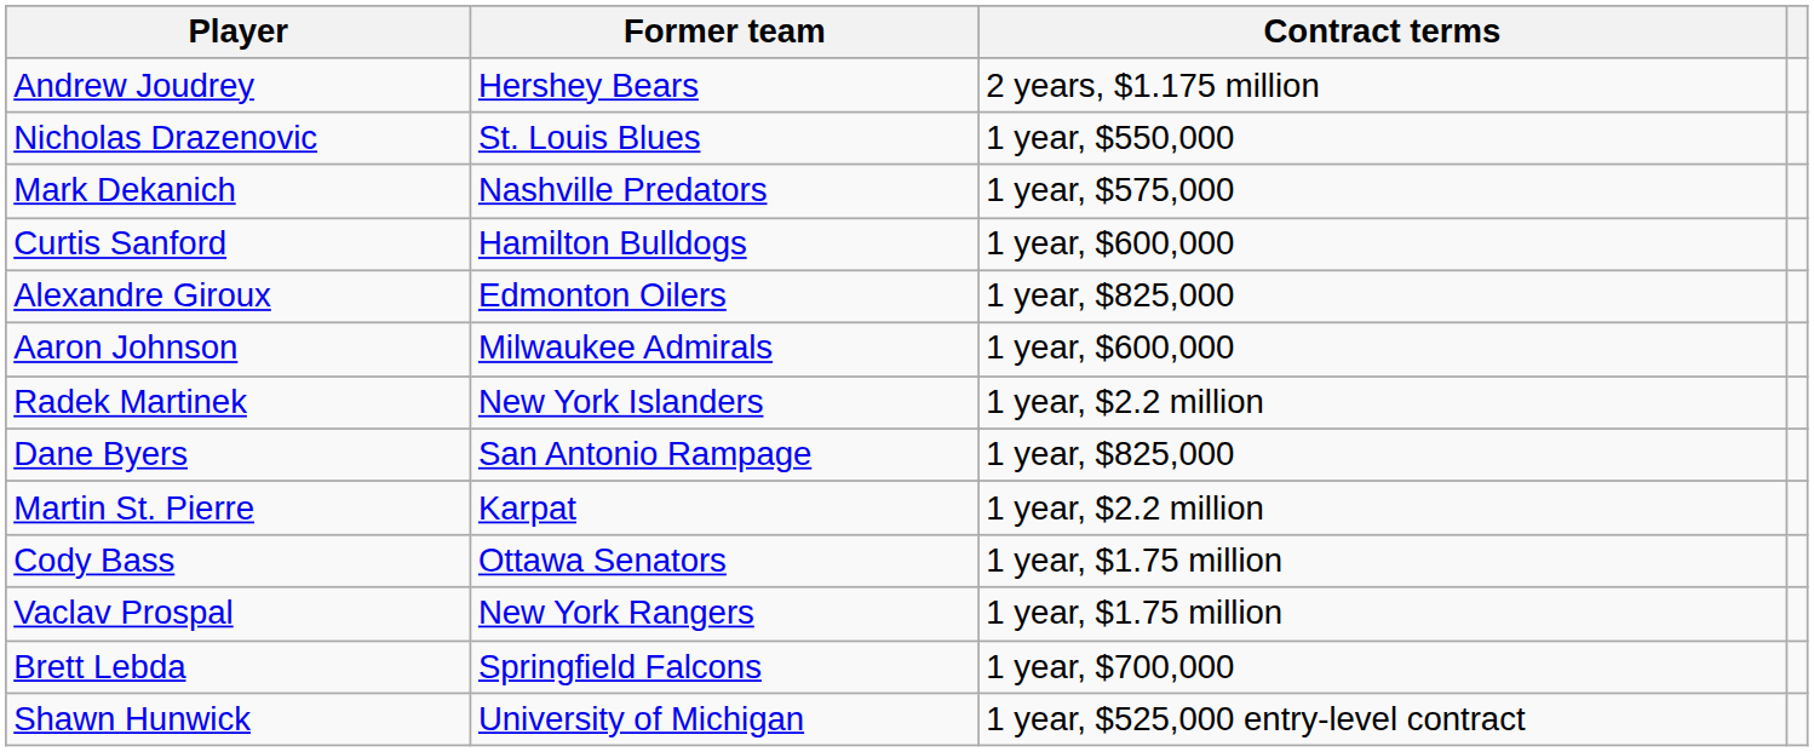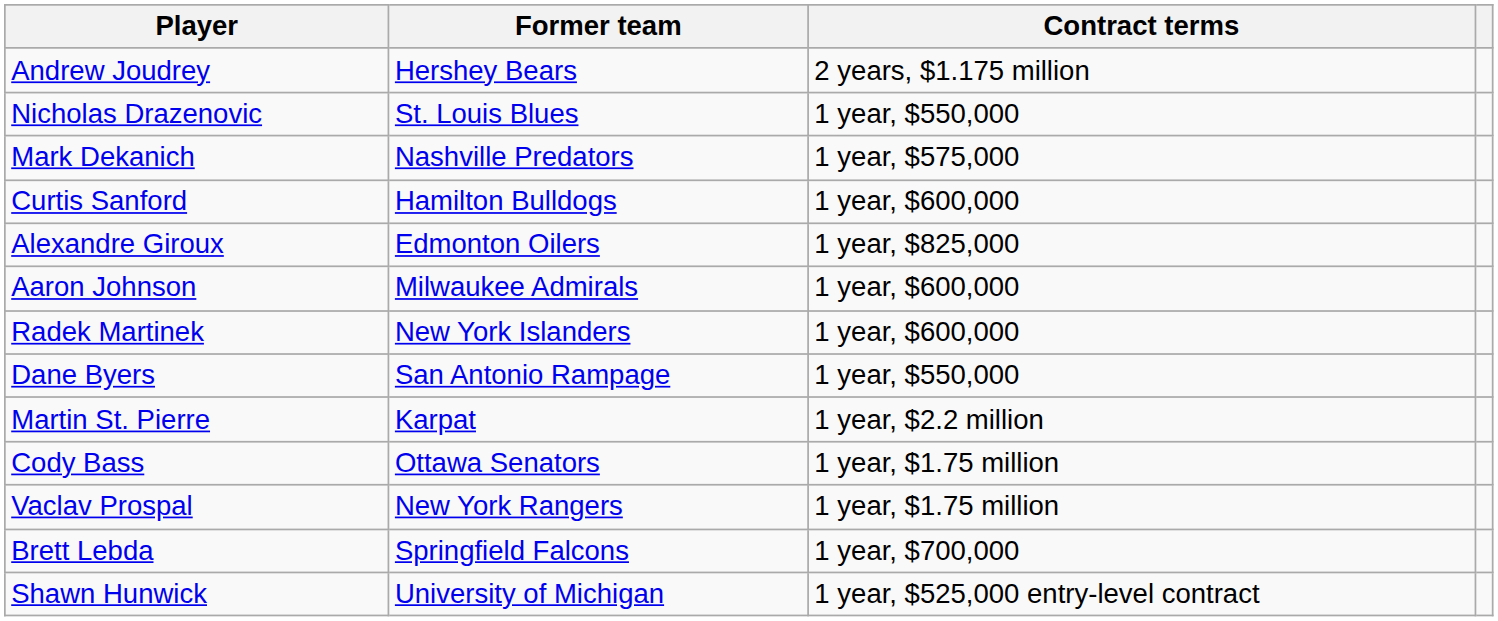 <table class="wikitable" style="width:98%;">
 <tr>
 <th>Player</th>
 <th>Former team</th>
 <th>Contract terms</th>
 <th></th>
 </tr>
 <tr>
 <td><a href='#'>Andrew Joudrey</a></td>
 <td><a href='#'>Hershey Bears</a></td>
 <td>2 years, $1.175 million</td>
 <td></td>
 </tr>
 <tr>
 <td><a href='#'>Nicholas Drazenovic</a></td>
 <td><a href='#'>St. Louis Blues</a></td>
 <td>1 year, $550,000</td>
 <td></td>
 </tr>
 <tr>
 <td><a href='#'>Mark Dekanich</a></td>
 <td><a href='#'>Nashville Predators</a></td>
 <td>1 year, $575,000</td>
 <td></td>
 </tr>
 <tr>
 <td><a href='#'>Curtis Sanford</a></td>
 <td><a href='#'>Hamilton Bulldogs</a></td>
 <td>1 year, $600,000</td>
 <td></td>
 </tr>
 <tr>
 <td><a href='#'>Alexandre Giroux</a></td>
 <td><a href='#'>Edmonton Oilers</a></td>
 <td>1 year, $825,000</td>
 <td></td>
 </tr>
 <tr>
 <td><a href='#'>Aaron Johnson</a></td>
 <td><a href='#'>Milwaukee Admirals</a></td>
 <td>1 year, $600,000</td>
 <td></td>
 </tr>
 <tr>
 <td><a href='#'>Radek Martinek</a></td>
 <td><a href='#'>New York Islanders</a></td>
-<td>1 year, $2.2 million</td>
+<td>1 year, $600,000</td>
 <td></td>
 </tr>
 <tr>
 <td><a href='#'>Dane Byers</a></td>
 <td><a href='#'>San Antonio Rampage</a></td>
-<td>1 year, $825,000</td>
+<td>1 year, $550,000</td>
 <td></td>
 </tr>
 <tr>
 <td><a href='#'>Martin St. Pierre</a></td>
 <td><a href='#'>Karpat</a></td>
 <td>1 year, $2.2 million</td>
 <td></td>
 </tr>
 <tr>
 <td><a href='#'>Cody Bass</a></td>
 <td><a href='#'>Ottawa Senators</a></td>
 <td>1 year, $1.75 million</td>
 <td></td>
 </tr>
 <tr>
 <td><a href='#'>Vaclav Prospal</a></td>
 <td><a href='#'>New York Rangers</a></td>
 <td>1 year, $1.75 million</td>
 <td></td>
 </tr>
 <tr>
 <td><a href='#'>Brett Lebda</a></td>
 <td><a href='#'>Springfield Falcons</a></td>
 <td>1 year, $700,000</td>
 <td></td>
 </tr>
 <tr>
 <td><a href='#'>Shawn Hunwick</a></td>
 <td><a href='#'>University of Michigan</a></td>
 <td>1 year, $525,000 entry-level contract</td>
 <td></td>
 </tr>
 </table>
